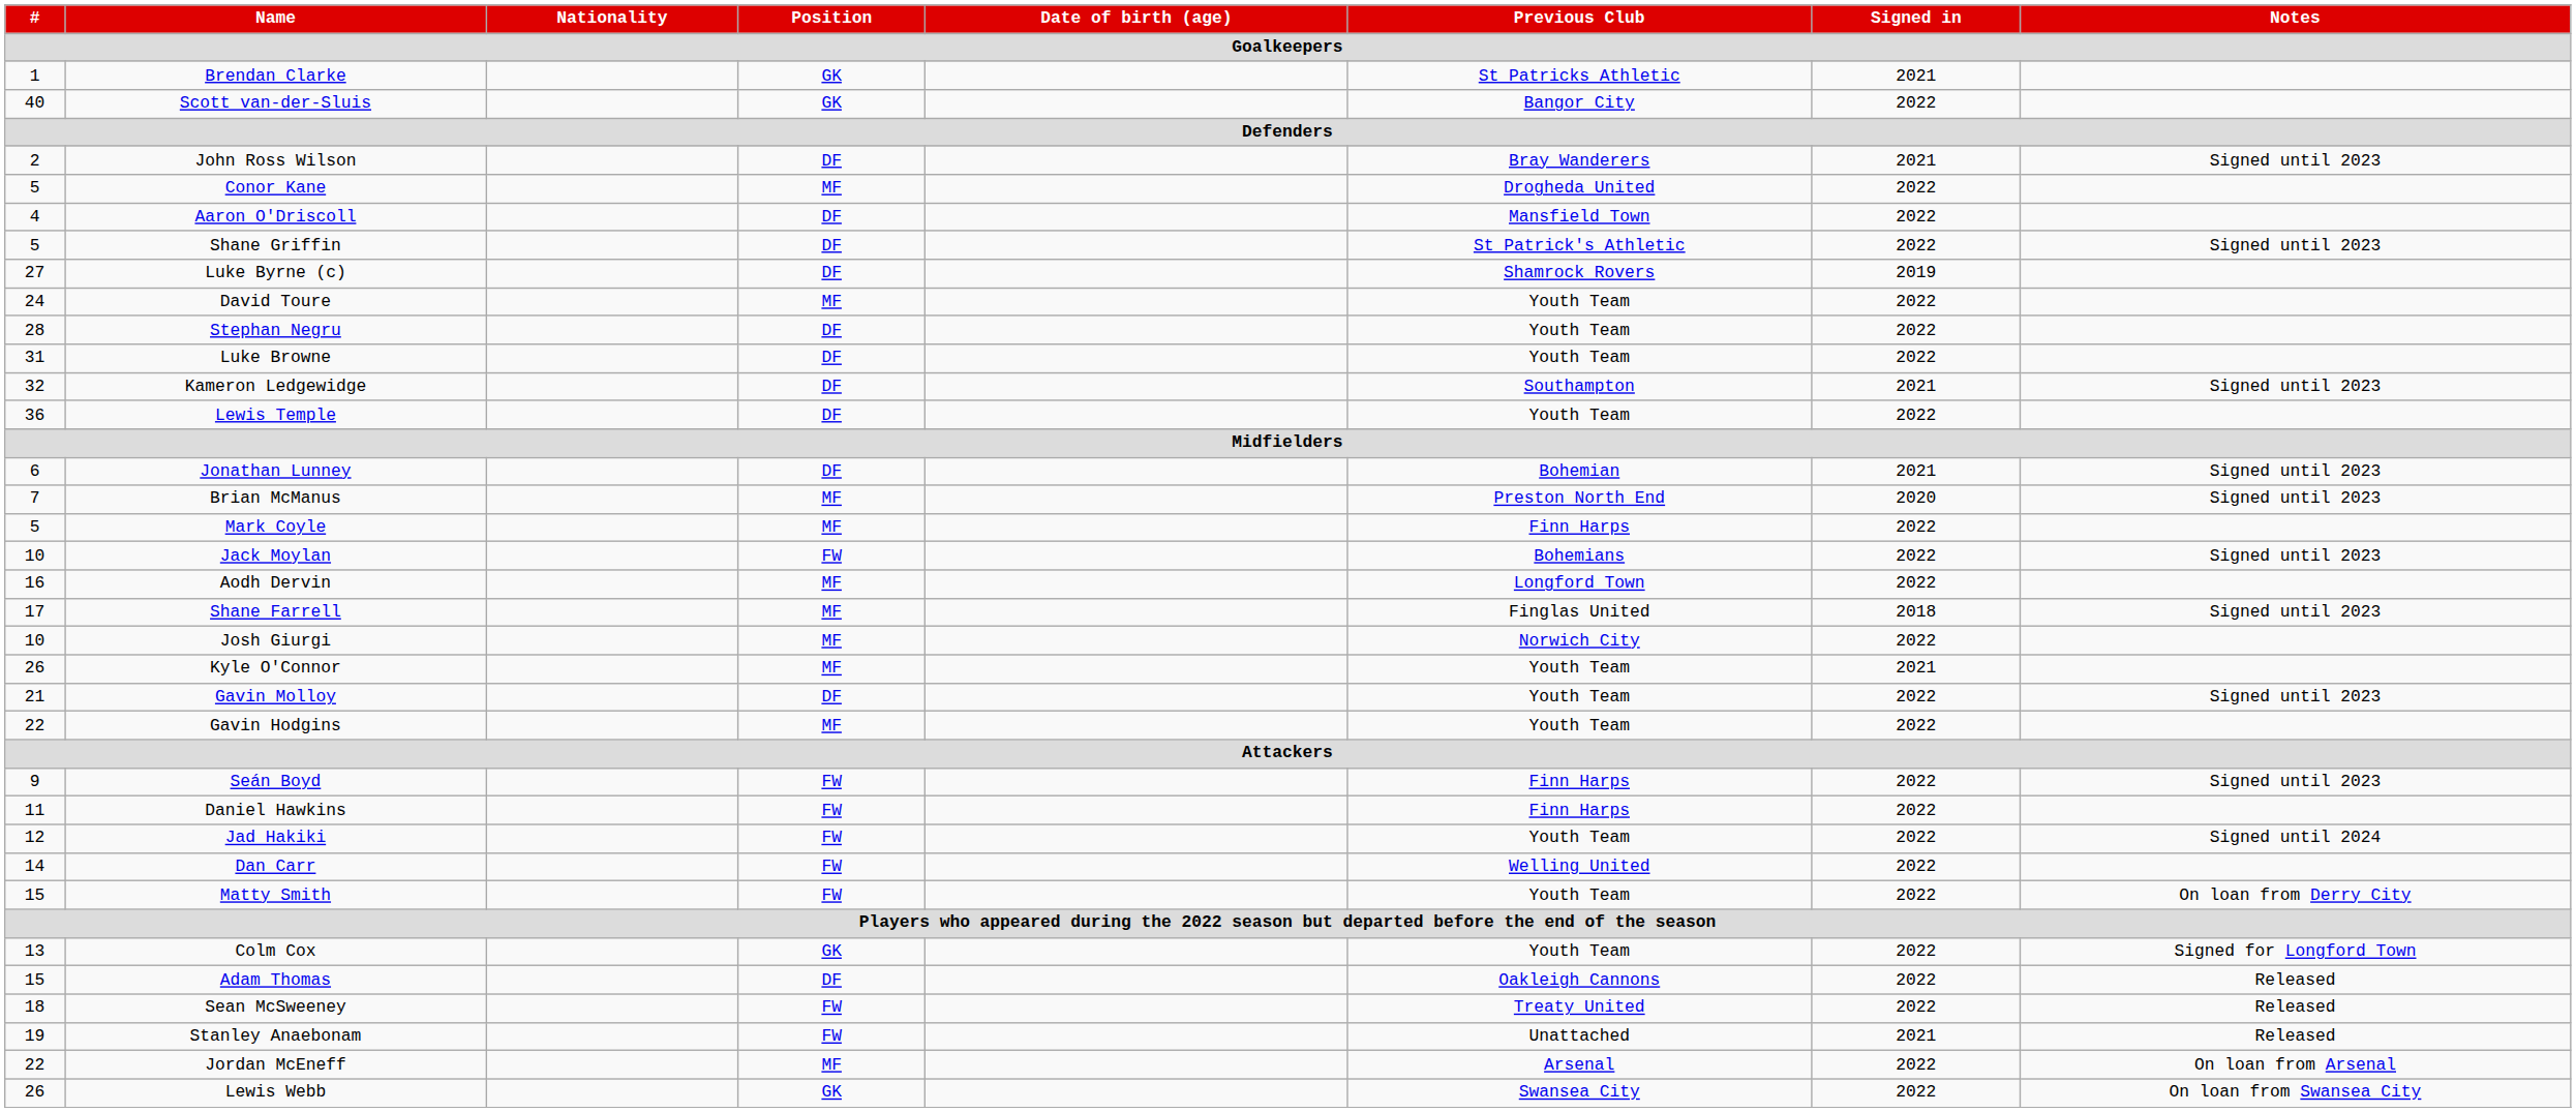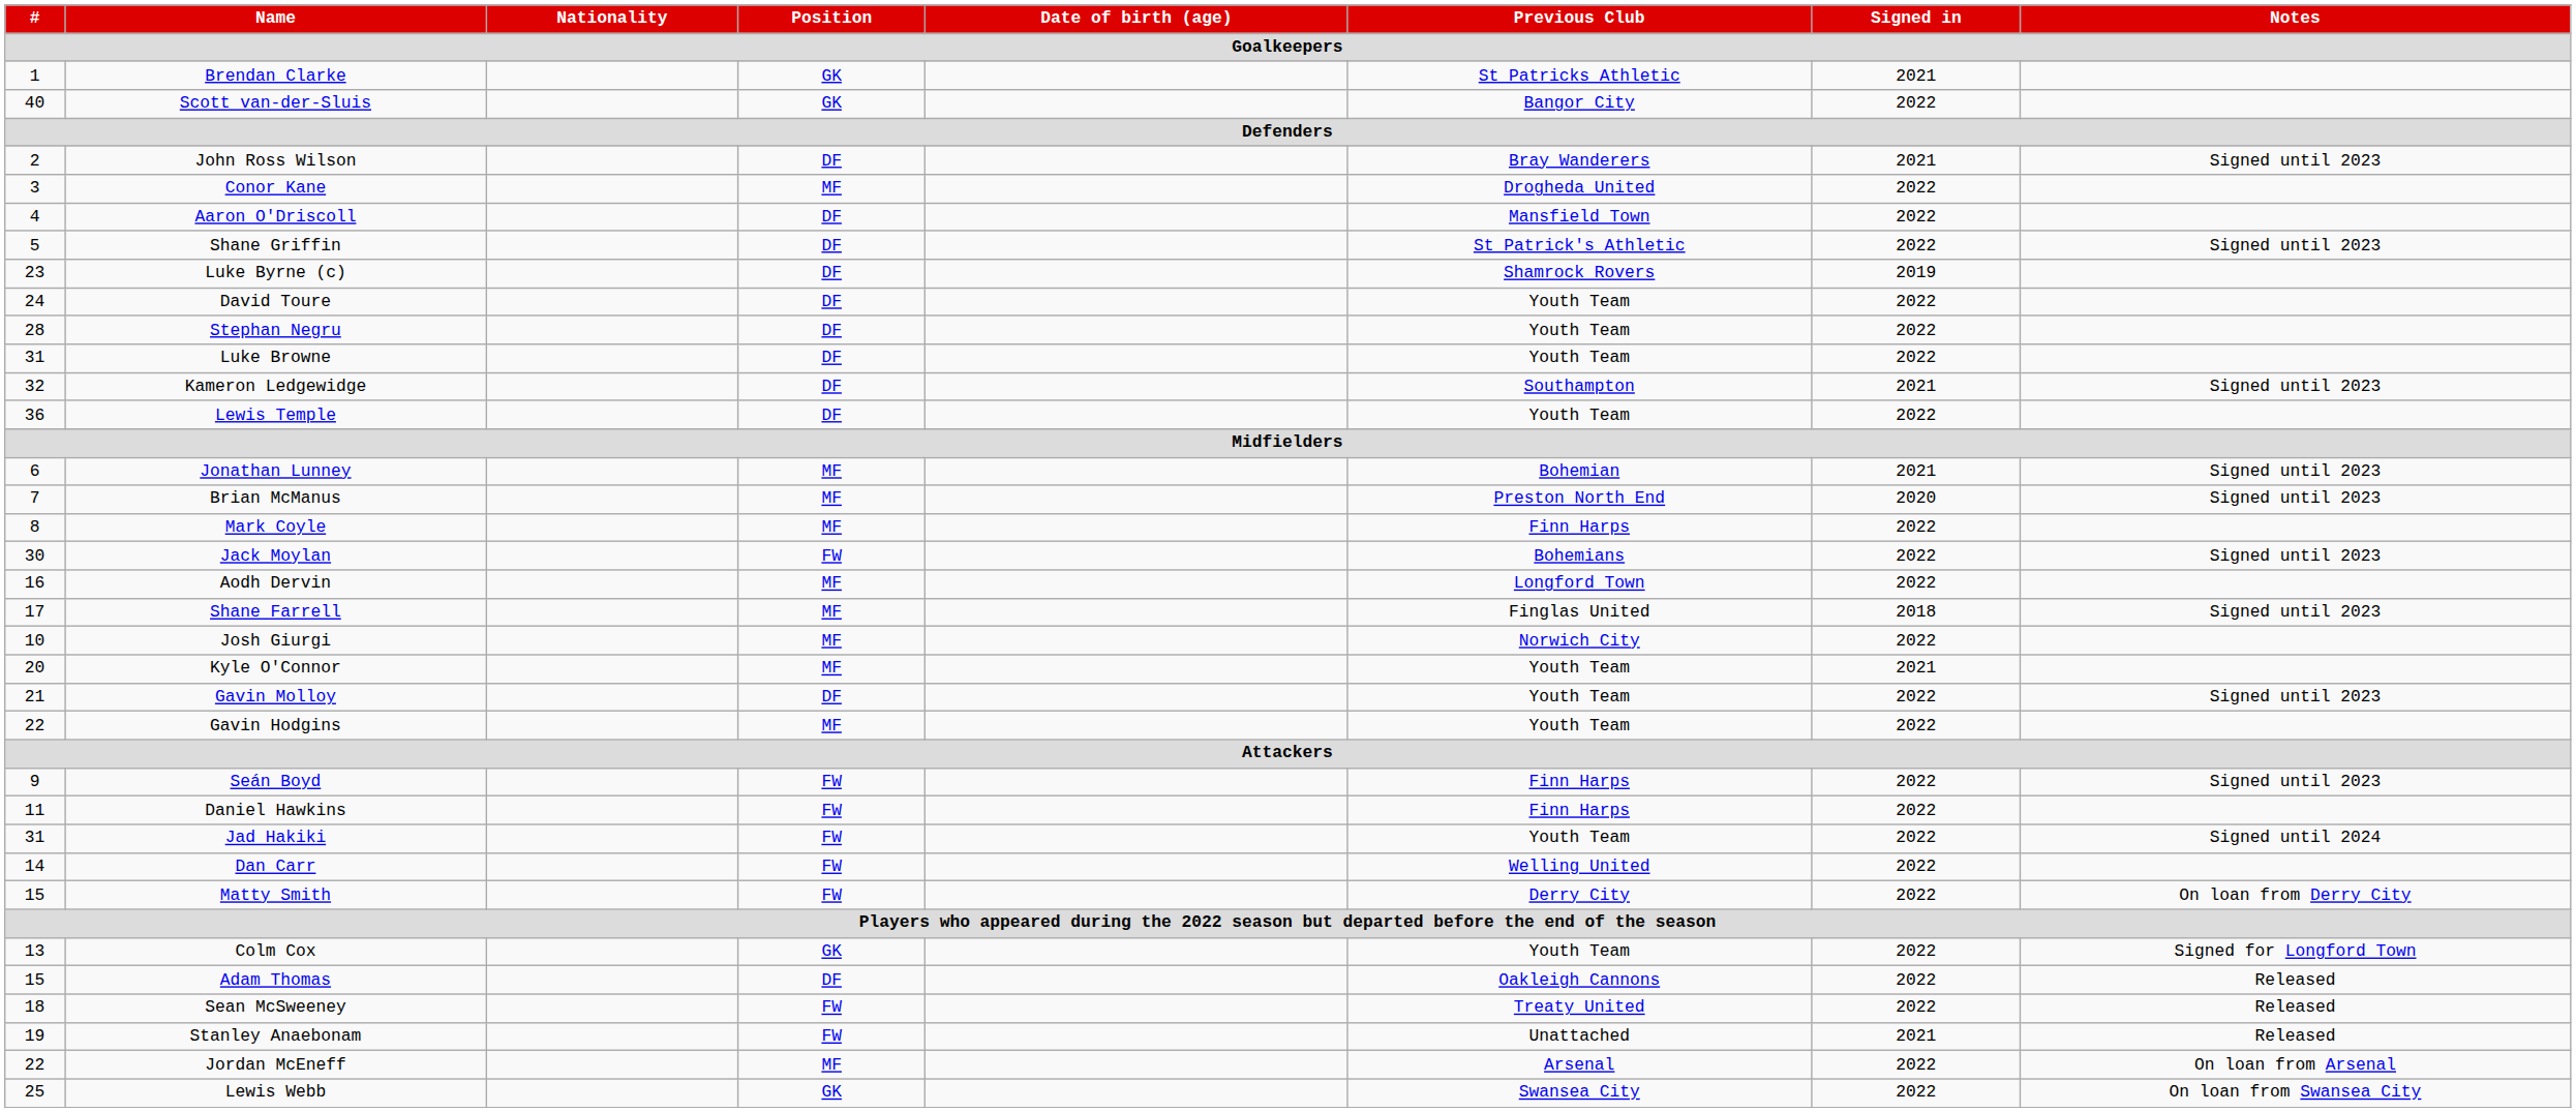 <table class="wikitable" style="text-align:center; font-size:90%; width:90%;">
 <tr>
 <th style="background:#d00; color:white;">#</th>
 <th style="background:#d00; color:white;">Name</th>
 <th style="background:#d00; color:white;">Nationality</th>
 <th style="background:#d00; color:white;">Position</th>
 <th style="background:#d00; color:white;">Date of birth (age)</th>
 <th style="background:#d00; color:white;">Previous Club</th>
 <th style="background:#d00; color:white;">Signed in</th>
 <th style="background:#d00; color:white;">Notes</th>
 </tr>
 <tr>
 <th colspan="9" scope="row" style="background:#dcdcdc;">Goalkeepers</th>
 </tr>
 <tr>
 <td>1</td>
 <td><a href='#'>Brendan Clarke</a></td>
 <td></td>
 <td><a href='#'>GK</a></td>
 <td></td>
 <td><a href='#'>St Patricks Athletic</a></td>
 <td>2021</td>
 <td></td>
 </tr>
 <tr>
 <td>40</td>
 <td><a href='#'>Scott van-der-Sluis</a></td>
 <td></td>
 <td><a href='#'>GK</a></td>
 <td></td>
 <td><a href='#'>Bangor City</a></td>
 <td>2022</td>
 <td></td>
 </tr>
 <tr>
 <th colspan="9" scope="row" style="background:#dcdcdc;">Defenders</th>
 </tr>
 <tr>
 <td>2</td>
 <td>John Ross Wilson</td>
 <td></td>
 <td><a href='#'>DF</a></td>
 <td></td>
 <td><a href='#'>Bray Wanderers</a></td>
 <td>2021</td>
 <td>Signed until 2023</td>
 </tr>
 <tr>
-<td>5</td>
+<td>3</td>
 <td><a href='#'>Conor Kane</a></td>
 <td></td>
 <td><a href='#'>MF</a></td>
 <td></td>
 <td><a href='#'>Drogheda United</a></td>
 <td>2022</td>
 <td></td>
 </tr>
 <tr>
 <td>4</td>
 <td><a href='#'>Aaron O'Driscoll</a></td>
 <td></td>
 <td><a href='#'>DF</a></td>
 <td></td>
 <td><a href='#'>Mansfield Town</a></td>
 <td>2022</td>
 <td></td>
 </tr>
 <tr>
 <td>5</td>
 <td>Shane Griffin</td>
 <td></td>
 <td><a href='#'>DF</a></td>
 <td></td>
 <td><a href='#'>St Patrick's Athletic</a></td>
 <td>2022</td>
 <td>Signed until 2023</td>
 </tr>
 <tr>
-<td>27</td>
+<td>23</td>
 <td>Luke Byrne (c)</td>
 <td></td>
 <td><a href='#'>DF</a></td>
 <td></td>
 <td><a href='#'>Shamrock Rovers</a></td>
 <td>2019</td>
 <td></td>
 </tr>
 <tr>
 <td>24</td>
 <td>David Toure</td>
 <td></td>
-<td><a href='#'>MF</a></td>
+<td><a href='#'>DF</a></td>
 <td></td>
 <td>Youth Team</td>
 <td>2022</td>
 <td></td>
 </tr>
 <tr>
 <td>28</td>
 <td><a href='#'>Stephan Negru</a></td>
 <td></td>
 <td><a href='#'>DF</a></td>
 <td></td>
 <td>Youth Team</td>
 <td>2022</td>
 <td></td>
 </tr>
 <tr>
 <td>31</td>
 <td>Luke Browne</td>
 <td></td>
 <td><a href='#'>DF</a></td>
 <td></td>
 <td>Youth Team</td>
 <td>2022</td>
 <td></td>
 </tr>
 <tr>
 <td>32</td>
 <td>Kameron Ledgewidge</td>
 <td></td>
 <td><a href='#'>DF</a></td>
 <td></td>
 <td><a href='#'>Southampton</a></td>
 <td>2021</td>
 <td>Signed until 2023</td>
 </tr>
 <tr>
 <td>36</td>
 <td><a href='#'>Lewis Temple</a></td>
 <td></td>
 <td><a href='#'>DF</a></td>
 <td></td>
 <td>Youth Team</td>
 <td>2022</td>
 <td></td>
 </tr>
 <tr>
 <th colspan="9" scope="row" style="background:#dcdcdc;">Midfielders</th>
 </tr>
 <tr>
 <td>6</td>
 <td><a href='#'>Jonathan Lunney</a></td>
 <td></td>
-<td><a href='#'>DF</a></td>
+<td><a href='#'>MF</a></td>
 <td></td>
 <td><a href='#'>Bohemian</a></td>
 <td>2021</td>
 <td>Signed until 2023</td>
 </tr>
 <tr>
 <td>7</td>
 <td>Brian McManus</td>
 <td></td>
 <td><a href='#'>MF</a></td>
 <td></td>
 <td><a href='#'>Preston North End</a></td>
 <td>2020</td>
 <td>Signed until 2023</td>
 </tr>
 <tr>
-<td>5</td>
+<td>8</td>
 <td><a href='#'>Mark Coyle</a></td>
 <td></td>
 <td><a href='#'>MF</a></td>
 <td></td>
 <td><a href='#'>Finn Harps</a></td>
 <td>2022</td>
 <td></td>
 </tr>
 <tr>
-<td>10</td>
+<td>30</td>
 <td><a href='#'>Jack Moylan</a></td>
 <td></td>
 <td><a href='#'>FW</a></td>
 <td></td>
 <td><a href='#'>Bohemians</a></td>
 <td>2022</td>
 <td>Signed until 2023</td>
 </tr>
 <tr>
 <td>16</td>
 <td>Aodh Dervin</td>
 <td></td>
 <td><a href='#'>MF</a></td>
 <td></td>
 <td><a href='#'>Longford Town</a></td>
 <td>2022</td>
 <td></td>
 </tr>
 <tr>
 <td>17</td>
 <td><a href='#'>Shane Farrell</a></td>
 <td></td>
 <td><a href='#'>MF</a></td>
 <td></td>
 <td>Finglas United</td>
 <td>2018</td>
 <td>Signed until 2023</td>
 </tr>
 <tr>
 <td>10</td>
 <td>Josh Giurgi</td>
 <td></td>
 <td><a href='#'>MF</a></td>
 <td></td>
 <td><a href='#'>Norwich City</a></td>
 <td>2022</td>
 <td></td>
 </tr>
 <tr>
-<td>26</td>
+<td>20</td>
 <td>Kyle O'Connor</td>
 <td></td>
 <td><a href='#'>MF</a></td>
 <td></td>
 <td>Youth Team</td>
 <td>2021</td>
 <td></td>
 </tr>
 <tr>
 <td>21</td>
 <td><a href='#'>Gavin Molloy</a></td>
 <td></td>
 <td><a href='#'>DF</a></td>
 <td></td>
 <td>Youth Team</td>
 <td>2022</td>
 <td>Signed until 2023</td>
 </tr>
 <tr>
 <td>22</td>
 <td>Gavin Hodgins</td>
 <td></td>
 <td><a href='#'>MF</a></td>
 <td></td>
 <td>Youth Team</td>
 <td>2022</td>
 <td></td>
 </tr>
 <tr>
 <th colspan="9" scope="row" style="background:#dcdcdc;">Attackers</th>
 </tr>
 <tr>
 <td>9</td>
 <td><a href='#'>Seán Boyd</a></td>
 <td></td>
 <td><a href='#'>FW</a></td>
 <td></td>
 <td><a href='#'>Finn Harps</a></td>
 <td>2022</td>
 <td>Signed until 2023</td>
 </tr>
 <tr>
 <td>11</td>
 <td>Daniel Hawkins</td>
 <td></td>
 <td><a href='#'>FW</a></td>
 <td></td>
 <td><a href='#'>Finn Harps</a></td>
 <td>2022</td>
 <td></td>
 </tr>
 <tr>
-<td>12</td>
+<td>31</td>
 <td><a href='#'>Jad Hakiki</a></td>
 <td></td>
 <td><a href='#'>FW</a></td>
 <td></td>
 <td>Youth Team</td>
 <td>2022</td>
 <td>Signed until 2024</td>
 </tr>
 <tr>
 <td>14</td>
 <td><a href='#'>Dan Carr</a></td>
 <td></td>
 <td><a href='#'>FW</a></td>
 <td></td>
 <td><a href='#'>Welling United</a></td>
 <td>2022</td>
 <td></td>
 </tr>
 <tr>
 <td>15</td>
 <td><a href='#'>Matty Smith</a></td>
 <td></td>
 <td><a href='#'>FW</a></td>
 <td></td>
-<td>Youth Team</td>
+<td><a href='#'>Derry City</a></td>
 <td>2022</td>
 <td>On loan from <a href='#'>Derry City</a></td>
 </tr>
 <tr>
 <th colspan="9" style="background:#dcdcdc; text-align:center;">Players who appeared during the 2022 season but departed before the end of the season</th>
 </tr>
 <tr>
 <td>13</td>
 <td>Colm Cox</td>
 <td></td>
 <td><a href='#'>GK</a></td>
 <td></td>
 <td>Youth Team</td>
 <td>2022</td>
 <td>Signed for <a href='#'>Longford Town</a></td>
 </tr>
 <tr>
 <td>15</td>
 <td><a href='#'>Adam Thomas</a></td>
 <td></td>
 <td><a href='#'>DF</a></td>
 <td></td>
 <td><a href='#'>Oakleigh Cannons</a></td>
 <td>2022</td>
 <td>Released</td>
 </tr>
 <tr>
 <td>18</td>
 <td>Sean McSweeney</td>
 <td></td>
 <td><a href='#'>FW</a></td>
 <td></td>
 <td><a href='#'>Treaty United</a></td>
 <td>2022</td>
 <td>Released</td>
 </tr>
 <tr>
 <td>19</td>
 <td>Stanley Anaebonam</td>
 <td></td>
 <td><a href='#'>FW</a></td>
 <td></td>
 <td>Unattached</td>
 <td>2021</td>
 <td>Released</td>
 </tr>
 <tr>
 <td>22</td>
 <td>Jordan McEneff</td>
 <td></td>
 <td><a href='#'>MF</a></td>
 <td></td>
 <td><a href='#'>Arsenal</a></td>
 <td>2022</td>
 <td>On loan from <a href='#'>Arsenal</a></td>
 </tr>
 <tr>
-<td>26</td>
+<td>25</td>
 <td>Lewis Webb</td>
 <td></td>
 <td><a href='#'>GK</a></td>
 <td></td>
 <td><a href='#'>Swansea City</a></td>
 <td>2022</td>
 <td>On loan from <a href='#'>Swansea City</a></td>
 </tr>
 <tr>
 </tr>
 </table>
